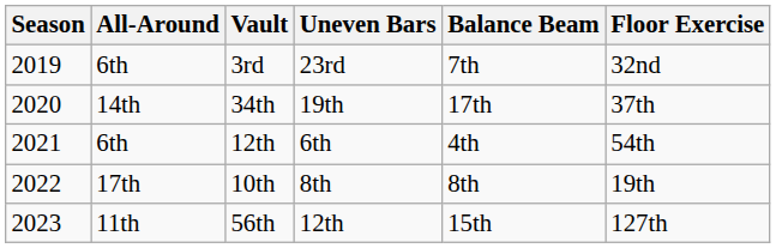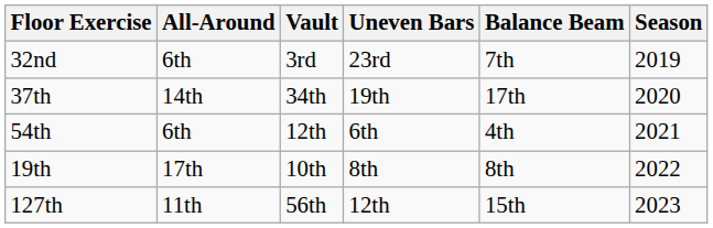 <table class="wikitable">
 <tr>
-<th>Season</th>
+<th>Floor Exercise</th>
 <th>All-Around</th>
 <th>Vault</th>
 <th>Uneven Bars</th>
 <th>Balance Beam</th>
-<th>Floor Exercise</th>
+<th>Season</th>
 </tr>
 <tr>
-<td>2019</td>
+<td>32nd</td>
 <td>6th</td>
 <td>3rd</td>
 <td>23rd</td>
 <td>7th</td>
-<td>32nd</td>
+<td>2019</td>
 </tr>
 <tr>
-<td>2020</td>
+<td>37th</td>
 <td>14th</td>
 <td>34th</td>
 <td>19th</td>
 <td>17th</td>
-<td>37th</td>
+<td>2020</td>
 </tr>
 <tr>
-<td>2021</td>
+<td>54th</td>
 <td>6th</td>
 <td>12th</td>
 <td>6th</td>
 <td>4th</td>
-<td>54th</td>
+<td>2021</td>
 </tr>
 <tr>
-<td>2022</td>
+<td>19th</td>
 <td>17th</td>
 <td>10th</td>
 <td>8th</td>
 <td>8th</td>
-<td>19th</td>
+<td>2022</td>
 </tr>
 <tr>
-<td>2023</td>
+<td>127th</td>
 <td>11th</td>
 <td>56th</td>
 <td>12th</td>
 <td>15th</td>
-<td>127th</td>
+<td>2023</td>
 </tr>
 </table>
